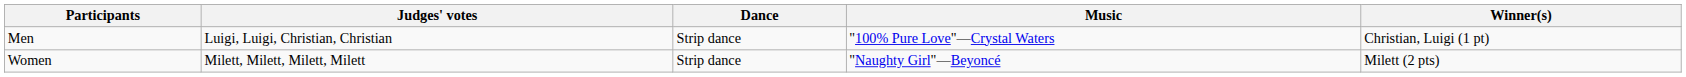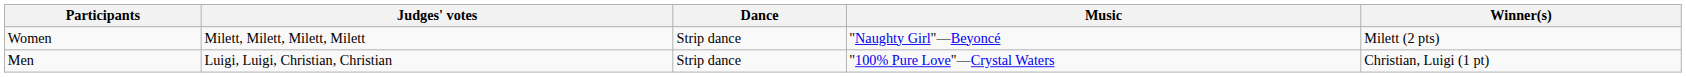 <table class="wikitable" style="width:95%; white-space:nowrap">
 <tr>
 <th>Participants</th>
 <th>Judges' votes</th>
 <th>Dance</th>
 <th>Music</th>
 <th>Winner(s)</th>
 </tr>
 <tr>
+<td>Women</td>
+<td>Milett, Milett, Milett, Milett</td>
+<td>Strip dance</td>
+<td>"<a href='#'>Naughty Girl</a>"—<a href='#'>Beyoncé</a></td>
+<td>Milett (2 pts)</td>
+</tr>
+<tr>
 <td>Men</td>
 <td>Luigi, Luigi, Christian, Christian</td>
 <td>Strip dance</td>
 <td>"<a href='#'>100% Pure Love</a>"—<a href='#'>Crystal Waters</a></td>
 <td>Christian, Luigi (1 pt)</td>
 </tr>
-<tr>
-<td>Women</td>
-<td>Milett, Milett, Milett, Milett</td>
-<td>Strip dance</td>
-<td>"<a href='#'>Naughty Girl</a>"—<a href='#'>Beyoncé</a></td>
-<td>Milett (2 pts)</td>
-</tr>
 </table>
